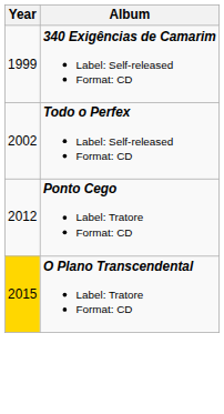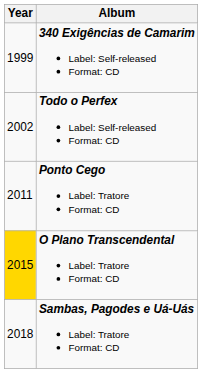 <table class="wikitable">
 <tr>
 <th>Year</th>
 <th>Album</th>
 </tr>
 <tr>
 <td>1999</td>
 <td><strong><em>340 Exigências de Camarim</em></strong><br><ul><li><small>Label: Self-released</small></li><li><small>Format: CD</small></li></ul></td>
 </tr>
 <tr>
 <td>2002</td>
 <td><strong><em>Todo o Perfex</em></strong><br><ul><li><small>Label: Self-released</small></li><li><small>Format: CD</small></li></ul></td>
 </tr>
 <tr>
-<td>2012</td>
+<td>2011</td>
 <td><strong><em>Ponto Cego</em></strong><br><ul><li><small>Label: Tratore</small></li><li><small>Format: CD</small></li></ul></td>
 </tr>
 <tr>
 <td style="background: gold;">2015</td>
 <td><strong><em>O Plano Transcendental</em></strong><br><ul><li><small>Label: Tratore</small></li><li><small>Format: CD</small></li></ul></td>
 </tr>
+<tr>
+<td>2018</td>
+<td><strong><em>Sambas, Pagodes e Uá-Uás</em></strong><br><ul><li><small>Label: Tratore</small></li><li><small>Format: CD</small></li></ul></td>
+</tr>
 </table>
